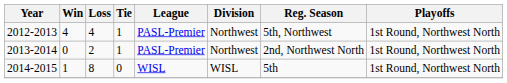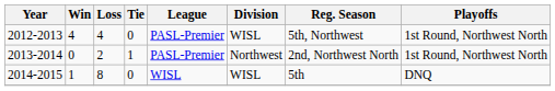 <table class="wikitable">
 <tr>
 <th>Year</th>
 <th>Win</th>
 <th>Loss</th>
 <th>Tie</th>
 <th>League</th>
 <th>Division</th>
 <th>Reg. Season</th>
 <th>Playoffs</th>
 </tr>
 <tr>
 <td>2012-2013</td>
 <td>4</td>
 <td>4</td>
-<td>1</td>
+<td>0</td>
 <td><a href='#'>PASL-Premier</a></td>
-<td>Northwest</td>
+<td>WISL</td>
 <td>5th, Northwest</td>
 <td>1st Round, Northwest North</td>
 </tr>
 <tr>
 <td>2013-2014</td>
 <td>0</td>
 <td>2</td>
 <td>1</td>
 <td><a href='#'>PASL-Premier</a></td>
 <td>Northwest</td>
 <td>2nd, Northwest North</td>
 <td>1st Round, Northwest North</td>
 </tr>
 <tr>
 <td>2014-2015</td>
 <td>1</td>
 <td>8</td>
 <td>0</td>
 <td><a href='#'>WISL</a></td>
 <td>WISL</td>
 <td>5th</td>
-<td>1st Round, Northwest North</td>
+<td>DNQ</td>
 </tr>
 <tr>
 </tr>
 </table>
